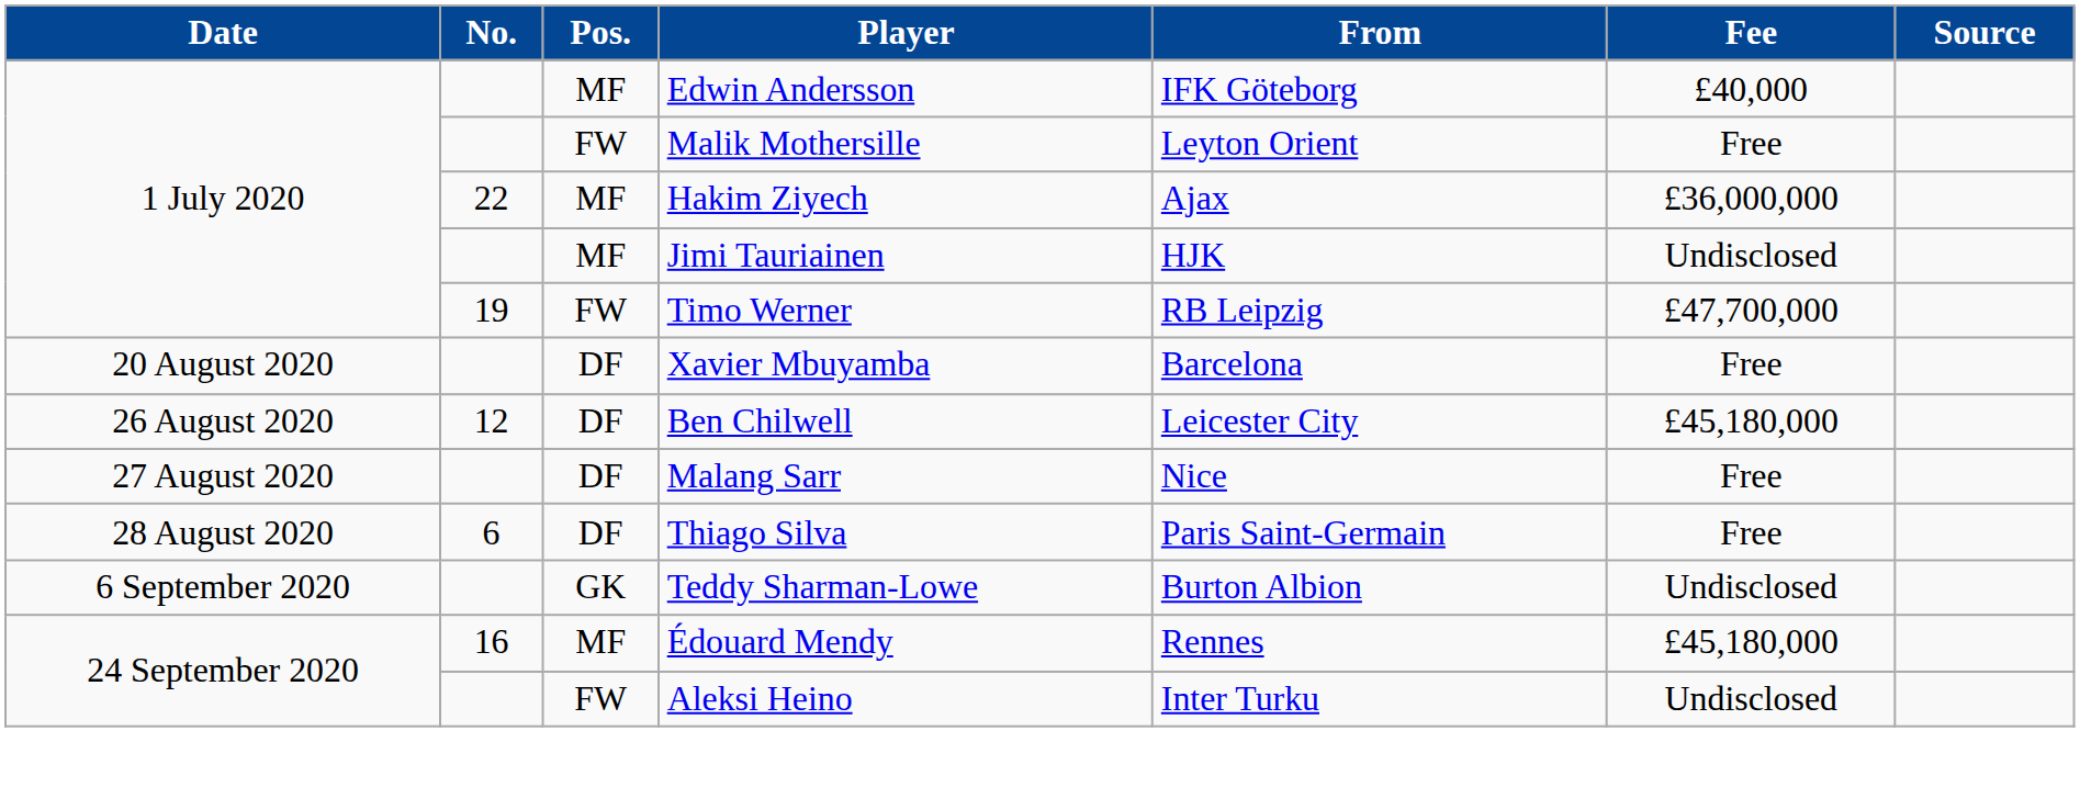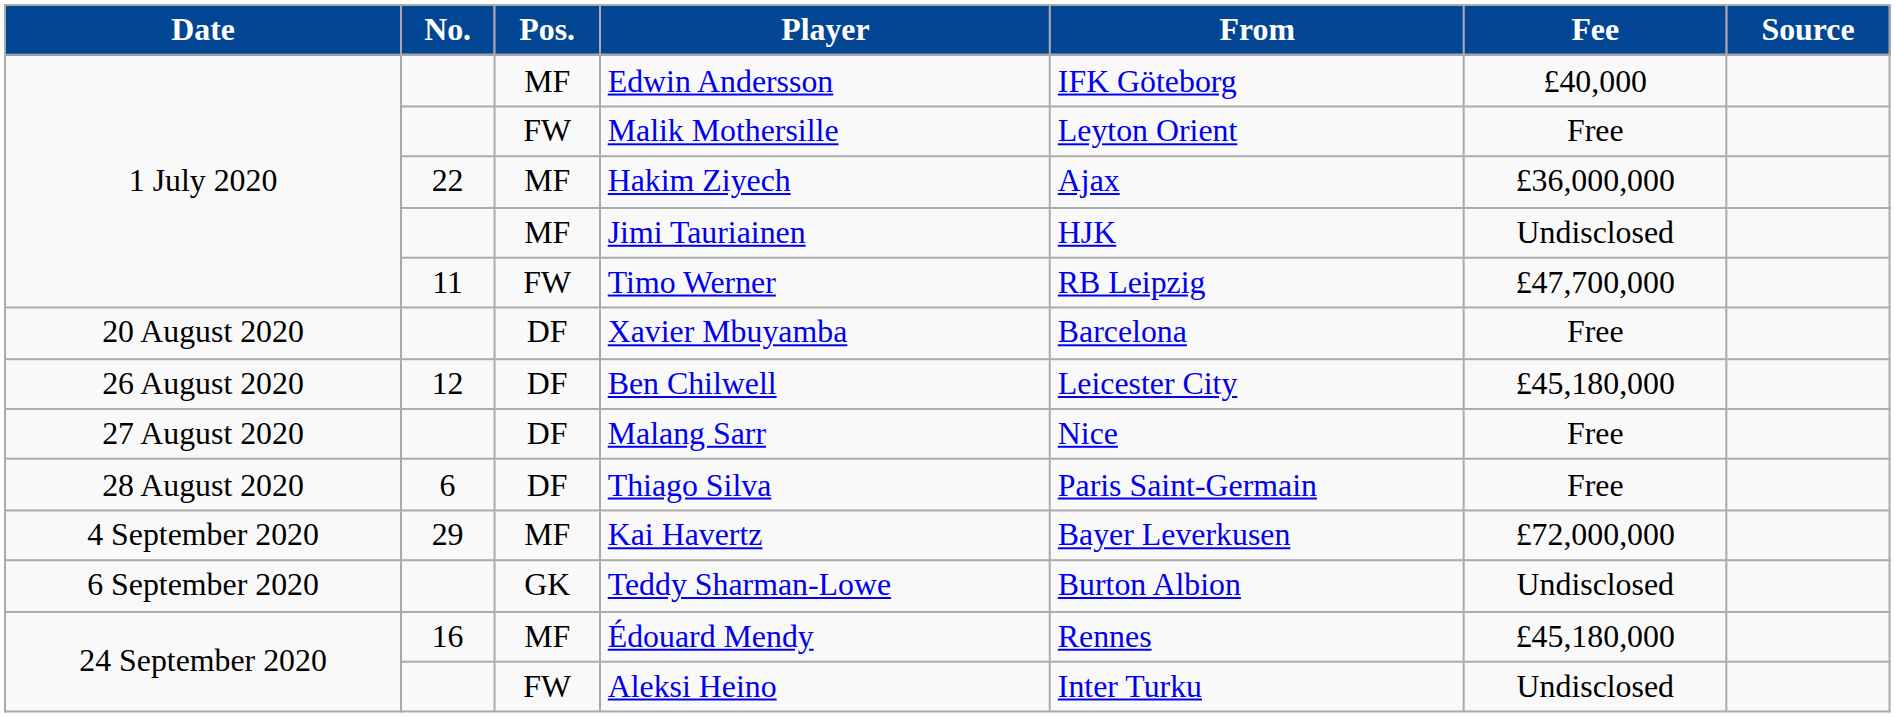 <table class="wikitable sortable" style="text-align:center;width:75%;">
 <tr>
 <th scope="col" style="background-color:#034694;color:#FFFFFF">Date</th>
 <th scope="col" style="background-color:#034694;color:#FFFFFF">No.</th>
 <th scope="col" style="background-color:#034694;color:#FFFFFF">Pos.</th>
 <th scope="col" style="background-color:#034694;color:#FFFFFF">Player</th>
 <th scope="col" style="background-color:#034694;color:#FFFFFF">From</th>
 <th scope="col" style="background-color:#034694;color:#FFFFFF" data-sort-type="currency">Fee</th>
 <th scope="col" class="unsortable" style="background-color:#034694;color:#FFFFFF">Source</th>
 </tr>
 <tr>
 <td rowspan=6>1 July 2020</td>
 </tr>
 <tr>
 <td></td>
 <td>MF</td>
 <td align=left> <a href='#'>Edwin Andersson</a></td>
 <td align=left> <a href='#'>IFK Göteborg</a></td>
 <td>£40,000</td>
 <td></td>
 </tr>
 <tr>
 <td></td>
 <td>FW</td>
 <td align=left> <a href='#'>Malik Mothersille</a></td>
 <td align=left> <a href='#'>Leyton Orient</a></td>
 <td>Free</td>
 <td></td>
 </tr>
 <tr>
 <td>22</td>
 <td>MF</td>
 <td align=left> <a href='#'>Hakim Ziyech</a></td>
 <td align=left> <a href='#'>Ajax</a></td>
 <td>£36,000,000</td>
 <td></td>
 </tr>
 <tr>
 <td></td>
 <td>MF</td>
 <td align=left> <a href='#'>Jimi Tauriainen</a></td>
 <td align=left> <a href='#'>HJK</a></td>
 <td>Undisclosed</td>
 <td></td>
 </tr>
 <tr>
-<td>19</td>
+<td>11</td>
 <td>FW</td>
 <td align=left> <a href='#'>Timo Werner</a></td>
 <td align=left> <a href='#'>RB Leipzig</a></td>
 <td>£47,700,000</td>
 <td></td>
 </tr>
 <tr>
 <td>20 August 2020</td>
 <td></td>
 <td>DF</td>
 <td align=left> <a href='#'>Xavier Mbuyamba</a></td>
 <td align=left> <a href='#'>Barcelona</a></td>
 <td>Free</td>
 <td></td>
 </tr>
 <tr>
 <td>26 August 2020</td>
 <td>12</td>
 <td>DF</td>
 <td align=left> <a href='#'>Ben Chilwell</a></td>
 <td align=left> <a href='#'>Leicester City</a></td>
 <td>£45,180,000</td>
 <td></td>
 </tr>
 <tr>
 <td>27 August 2020</td>
 <td></td>
 <td>DF</td>
 <td align=left> <a href='#'>Malang Sarr</a></td>
 <td align=left> <a href='#'>Nice</a></td>
 <td>Free</td>
 <td></td>
 </tr>
 <tr>
 <td>28 August 2020</td>
 <td>6</td>
 <td>DF</td>
 <td align=left> <a href='#'>Thiago Silva</a></td>
 <td align=left> <a href='#'>Paris Saint-Germain</a></td>
 <td>Free</td>
 <td></td>
 </tr>
 <tr>
+<td>4 September 2020</td>
+<td>29</td>
+<td>MF</td>
+<td align=left> <a href='#'>Kai Havertz</a></td>
+<td align=left> <a href='#'>Bayer Leverkusen</a></td>
+<td>£72,000,000</td>
+<td></td>
+</tr>
+<tr>
 <td>6 September 2020</td>
 <td></td>
 <td>GK</td>
 <td align=left> <a href='#'>Teddy Sharman-Lowe</a></td>
 <td align=left> <a href='#'>Burton Albion</a></td>
 <td>Undisclosed</td>
 <td></td>
 </tr>
 <tr>
 <td rowspan=2>24 September 2020</td>
 <td>16</td>
 <td>MF</td>
 <td align=left> <a href='#'>Édouard Mendy</a></td>
 <td align=left> <a href='#'>Rennes</a></td>
 <td>£45,180,000</td>
 <td></td>
 </tr>
 <tr>
 <td></td>
 <td>FW</td>
 <td align=left> <a href='#'>Aleksi Heino</a></td>
 <td align=left> <a href='#'>Inter Turku</a></td>
 <td>Undisclosed</td>
 <td></td>
 </tr>
 </table>
